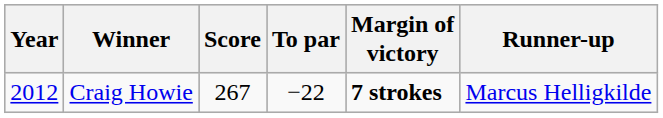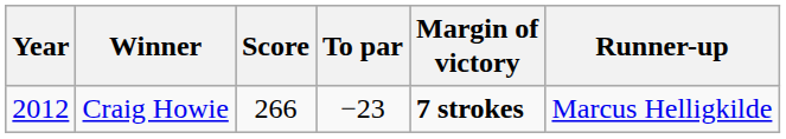 <table class=wikitable style="font-size:95%">
 <tr>
 <th>Year</th>
 <th>Winner</th>
 <th>Score</th>
 <th>To par</th>
 <th>Margin of<br>victory</th>
 <th>Runner-up</th>
 </tr>
 <tr>
 <td><a href='#'>2012</a></td>
 <td> <a href='#'>Craig Howie</a></td>
-<td align=center>267</td>
-<td align=center>−22</td>
+<td align=center>266</td>
+<td align=center>−23</td>
 <td><strong>7 strokes</strong></td>
 <td> <a href='#'>Marcus Helligkilde</a></td>
 </tr>
 </table>
